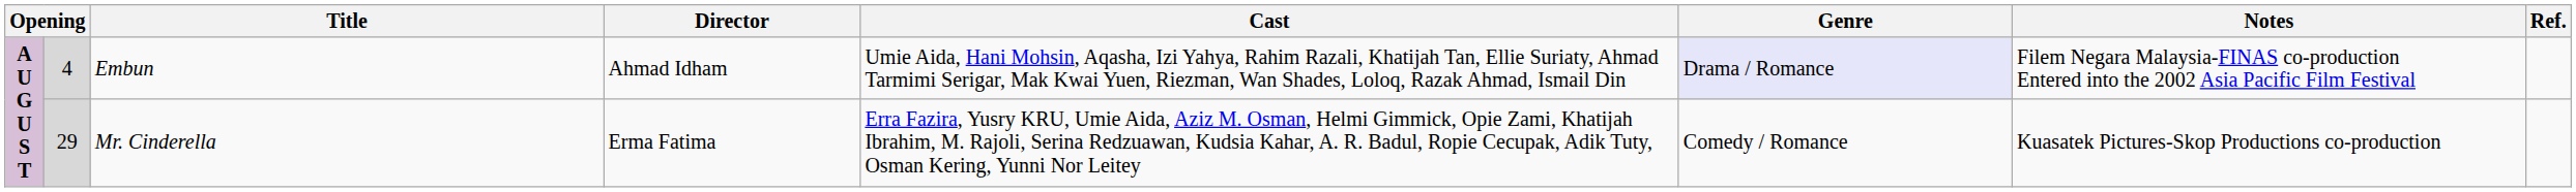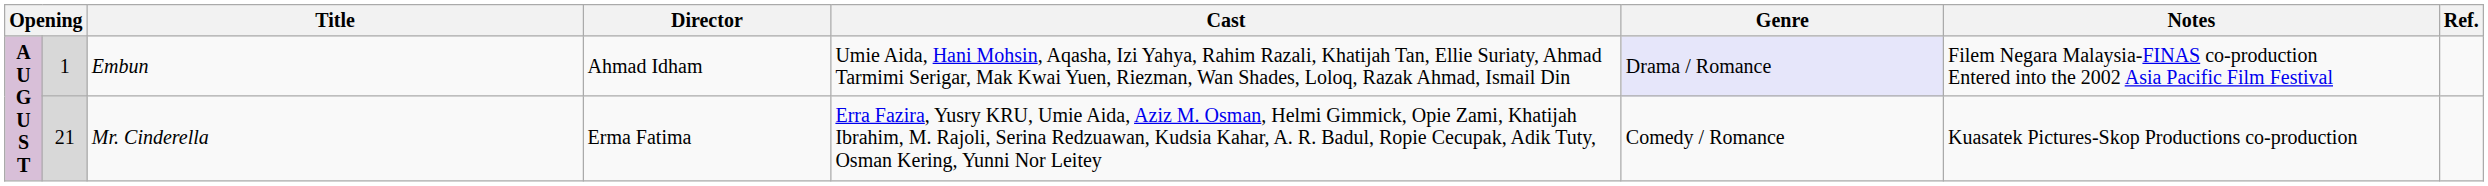 <table class="wikitable" width="100%">
 <tr>
 <th colspan="2">Opening</th>
 <th style="width:20%;">Title</th>
 <th style="width:10%;">Director</th>
 <th>Cast</th>
 <th style="width:13%">Genre</th>
 <th style="width:20%">Notes</th>
 <th>Ref.</th>
 </tr>
 <tr>
 <th rowspan=2 style="text-align:center; background:thistle;">A<br>U<br>G<br>U<br>S<br>T</th>
-<td rowspan=1 style="text-align:center; background:#d8d8d8;">4</td>
+<td rowspan=1 style="text-align:center; background:#d8d8d8;">1</td>
 <td><em>Embun</em></td>
 <td>Ahmad Idham</td>
 <td>Umie Aida, <a href='#'>Hani Mohsin</a>, Aqasha, Izi Yahya, Rahim Razali, Khatijah Tan, Ellie Suriaty, Ahmad Tarmimi Serigar, Mak Kwai Yuen, Riezman, Wan Shades, Loloq, Razak Ahmad, Ismail Din</td>
 <td style="background: lavender;">Drama / Romance</td>
 <td>Filem Negara Malaysia-<a href='#'>FINAS</a> co-production<br>Entered into the 2002 <a href='#'>Asia Pacific Film Festival</a></td>
 <td></td>
 </tr>
 <tr>
-<td rowspan=1 style="text-align:center; background:#d8d8d8;">29</td>
+<td rowspan=1 style="text-align:center; background:#d8d8d8;">21</td>
 <td><em>Mr. Cinderella</em></td>
 <td>Erma Fatima</td>
 <td><a href='#'>Erra Fazira</a>, Yusry KRU, Umie Aida, <a href='#'>Aziz M. Osman</a>, Helmi Gimmick, Opie Zami, Khatijah Ibrahim, M. Rajoli, Serina Redzuawan, Kudsia Kahar, A. R. Badul, Ropie Cecupak, Adik Tuty, Osman Kering, Yunni Nor Leitey</td>
 <td>Comedy / Romance</td>
 <td>Kuasatek Pictures-Skop Productions co-production</td>
 <td></td>
 </tr>
 </table>
